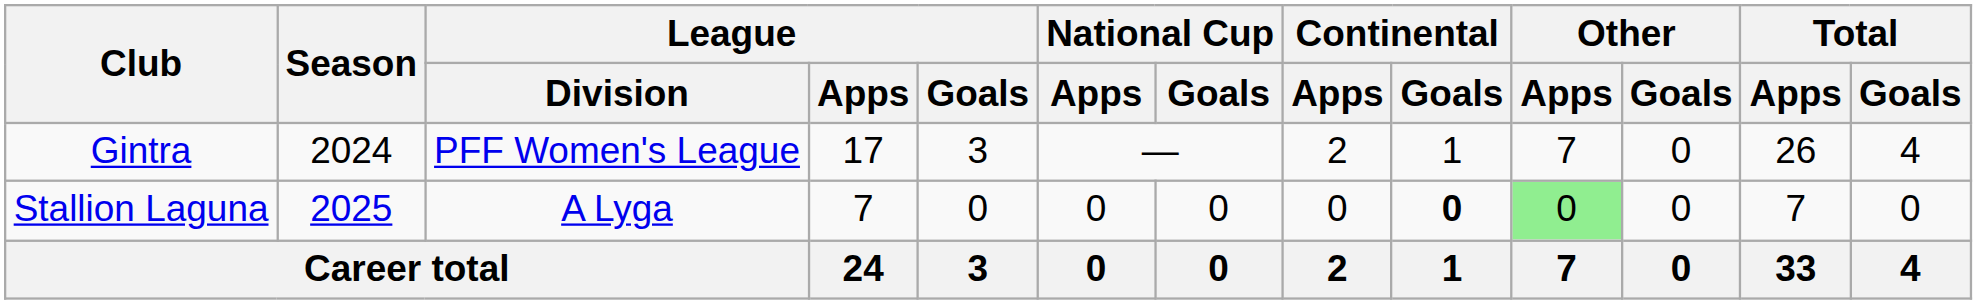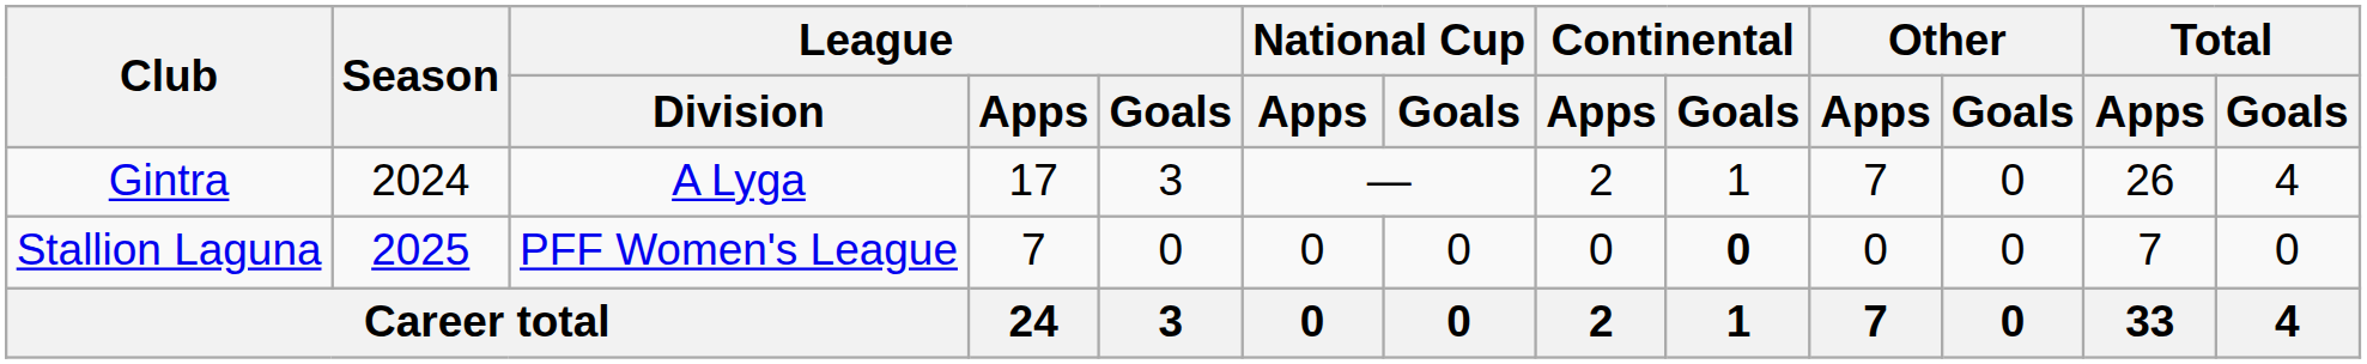 <table class="wikitable" style="text-align:center">
 <tr>
 <th rowspan="2">Club</th>
 <th rowspan="2">Season</th>
 <th colspan="3">League</th>
 <th colspan="2">National Cup</th>
 <th colspan="2">Continental</th>
 <th colspan="2">Other</th>
 <th colspan="2">Total</th>
 </tr>
 <tr>
 <th>Division</th>
 <th>Apps</th>
 <th>Goals</th>
 <th>Apps</th>
 <th>Goals</th>
 <th>Apps</th>
 <th>Goals</th>
 <th>Apps</th>
 <th>Goals</th>
 <th>Apps</th>
 <th>Goals</th>
 </tr>
 <tr>
 <td><a href='#'>Gintra</a></td>
 <td>2024</td>
-<td><a href='#'>PFF Women's League</a></td>
+<td><a href='#'> A Lyga</a></td>
 <td>17</td>
 <td>3</td>
 <td colspan="2">—</td>
 <td>2</td>
 <td>1</td>
 <td>7</td>
 <td>0</td>
 <td>26</td>
 <td>4</td>
 </tr>
 <tr>
 <td><a href='#'>Stallion Laguna</a></td>
 <td><a href='#'>2025</a></td>
-<td><a href='#'> A Lyga</a></td>
+<td><a href='#'>PFF Women's League</a></td>
 <td>7</td>
 <td>0</td>
 <td>0</td>
 <td>0</td>
 <td>0</td>
 <td><strong>0</strong></td>
-<td style="background: lightgreen;">0</td>
+<td>0</td>
 <td>0</td>
 <td>7</td>
 <td>0</td>
 </tr>
 <tr>
 <th colspan="3">Career total</th>
 <th>24</th>
 <th>3</th>
 <th>0</th>
 <th>0</th>
 <th>2</th>
 <th>1</th>
 <th>7</th>
 <th>0</th>
 <th>33</th>
 <th>4</th>
 </tr>
 </table>
